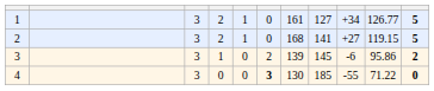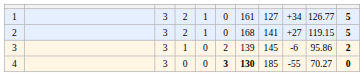 <table class="wikitable" style="text-align:center; font-size:95%">
 <tr>
 <th width="25"></th>
 <th width="200"></th>
 <th width="25"></th>
 <th width="25"></th>
 <th width="25"></th>
 <th width="25"></th>
 <th width="30"></th>
 <th width="30"></th>
 <th width="30"></th>
 <th width="30"></th>
 <th width="30"></th>
 </tr>
 <tr style="background:#e6efff">
 <td>1</td>
 <td style="text-align:left"></td>
 <td>3</td>
 <td>2</td>
 <td>1</td>
 <td>0</td>
 <td>161</td>
 <td>127</td>
 <td>+34</td>
 <td>126.77</td>
 <td><strong>5</strong></td>
 </tr>
 <tr style="background:#e6efff">
 <td>2</td>
 <td style="text-align:left"></td>
 <td>3</td>
 <td>2</td>
 <td>1</td>
 <td>0</td>
 <td>168</td>
 <td>141</td>
 <td>+27</td>
 <td>119.15</td>
 <td><strong>5</strong></td>
 </tr>
 <tr style="background:#fff6e6">
 <td>3</td>
 <td style="text-align:left"></td>
 <td>3</td>
 <td>1</td>
 <td>0</td>
 <td>2</td>
 <td>139</td>
 <td>145</td>
 <td>-6</td>
 <td>95.86</td>
 <td><strong>2</strong></td>
 </tr>
 <tr style="background:#fff6e6">
 <td>4</td>
 <td style="text-align:left"></td>
 <td>3</td>
 <td>0</td>
 <td>0</td>
 <td><strong>3</strong></td>
-<td>130</td>
+<td><strong>130</strong></td>
 <td>185</td>
 <td>-55</td>
-<td>71.22</td>
+<td>70.27</td>
 <td><strong>0</strong></td>
 </tr>
 </table>
